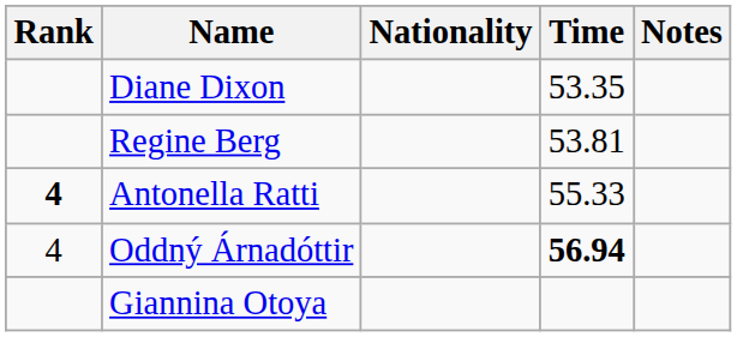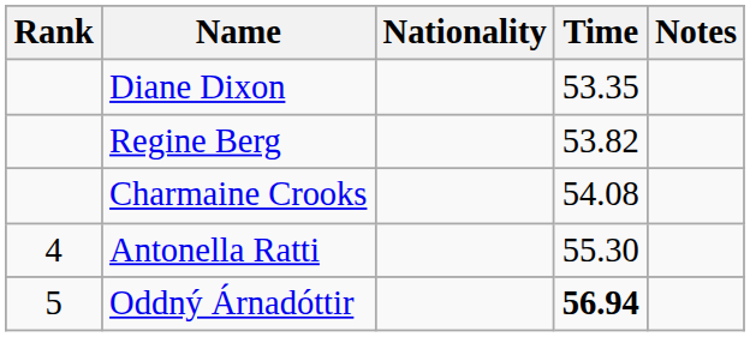 <table class="wikitable sortable" style="text-align:center">
 <tr>
 <th>Rank</th>
 <th>Name</th>
 <th>Nationality</th>
 <th>Time</th>
 <th>Notes</th>
 </tr>
 <tr>
 <td></td>
 <td align="left"><a href='#'>Diane Dixon</a></td>
 <td align=left></td>
 <td>53.35</td>
 <td></td>
 </tr>
 <tr>
 <td></td>
 <td align="left"><a href='#'>Regine Berg</a></td>
 <td align=left></td>
-<td>53.81</td>
+<td>53.82</td>
 <td></td>
 </tr>
 <tr>
-<td><strong>4</strong></td>
-<td align="left"><a href='#'>Antonella Ratti</a></td>
+<td></td>
+<td align="left"><a href='#'>Charmaine Crooks</a></td>
 <td align=left></td>
-<td>55.33</td>
+<td>54.08</td>
 <td></td>
 </tr>
 <tr>
 <td>4</td>
+<td align="left"><a href='#'>Antonella Ratti</a></td>
+<td align=left></td>
+<td>55.30</td>
+<td></td>
+</tr>
+<tr>
+<td>5</td>
 <td align="left"><a href='#'>Oddný Árnadóttir</a></td>
 <td align=left></td>
 <td><strong>56.94</strong></td>
 <td></td>
 </tr>
-<tr>
-<td></td>
-<td align="left"><a href='#'>Giannina Otoya</a></td>
-<td align=left></td>
-<td></td>
-<td></td>
-</tr>
 </table>
